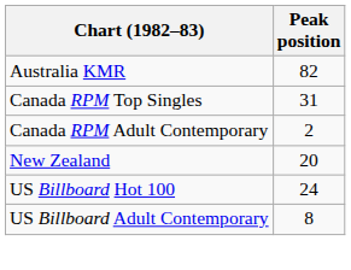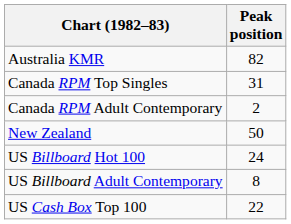 <table class="wikitable sortable">
 <tr>
 <th>Chart (1982–83)</th>
 <th>Peak<br>position</th>
 </tr>
 <tr>
 <td>Australia <a href='#'>KMR</a></td>
 <td style="text-align:center;">82</td>
 </tr>
 <tr>
 <td>Canada <em><a href='#'>RPM</a></em> Top Singles</td>
 <td style="text-align:center;">31</td>
 </tr>
 <tr>
 <td>Canada <em><a href='#'>RPM</a></em> Adult Contemporary</td>
 <td style="text-align:center;">2</td>
 </tr>
 <tr>
 <td><a href='#'>New Zealand</a></td>
-<td style="text-align:center;">20</td>
+<td style="text-align:center;">50</td>
 </tr>
 <tr>
 <td>US <em><a href='#'>Billboard</a></em> <a href='#'>Hot 100</a></td>
 <td style="text-align:center;">24</td>
 </tr>
 <tr>
 <td>US <em>Billboard</em> <a href='#'>Adult Contemporary</a></td>
 <td style="text-align:center;">8</td>
 </tr>
+<tr>
+<td>US <a href='#'><em>Cash Box</em></a> Top 100</td>
+<td align="center">22</td>
+</tr>
 </table>
